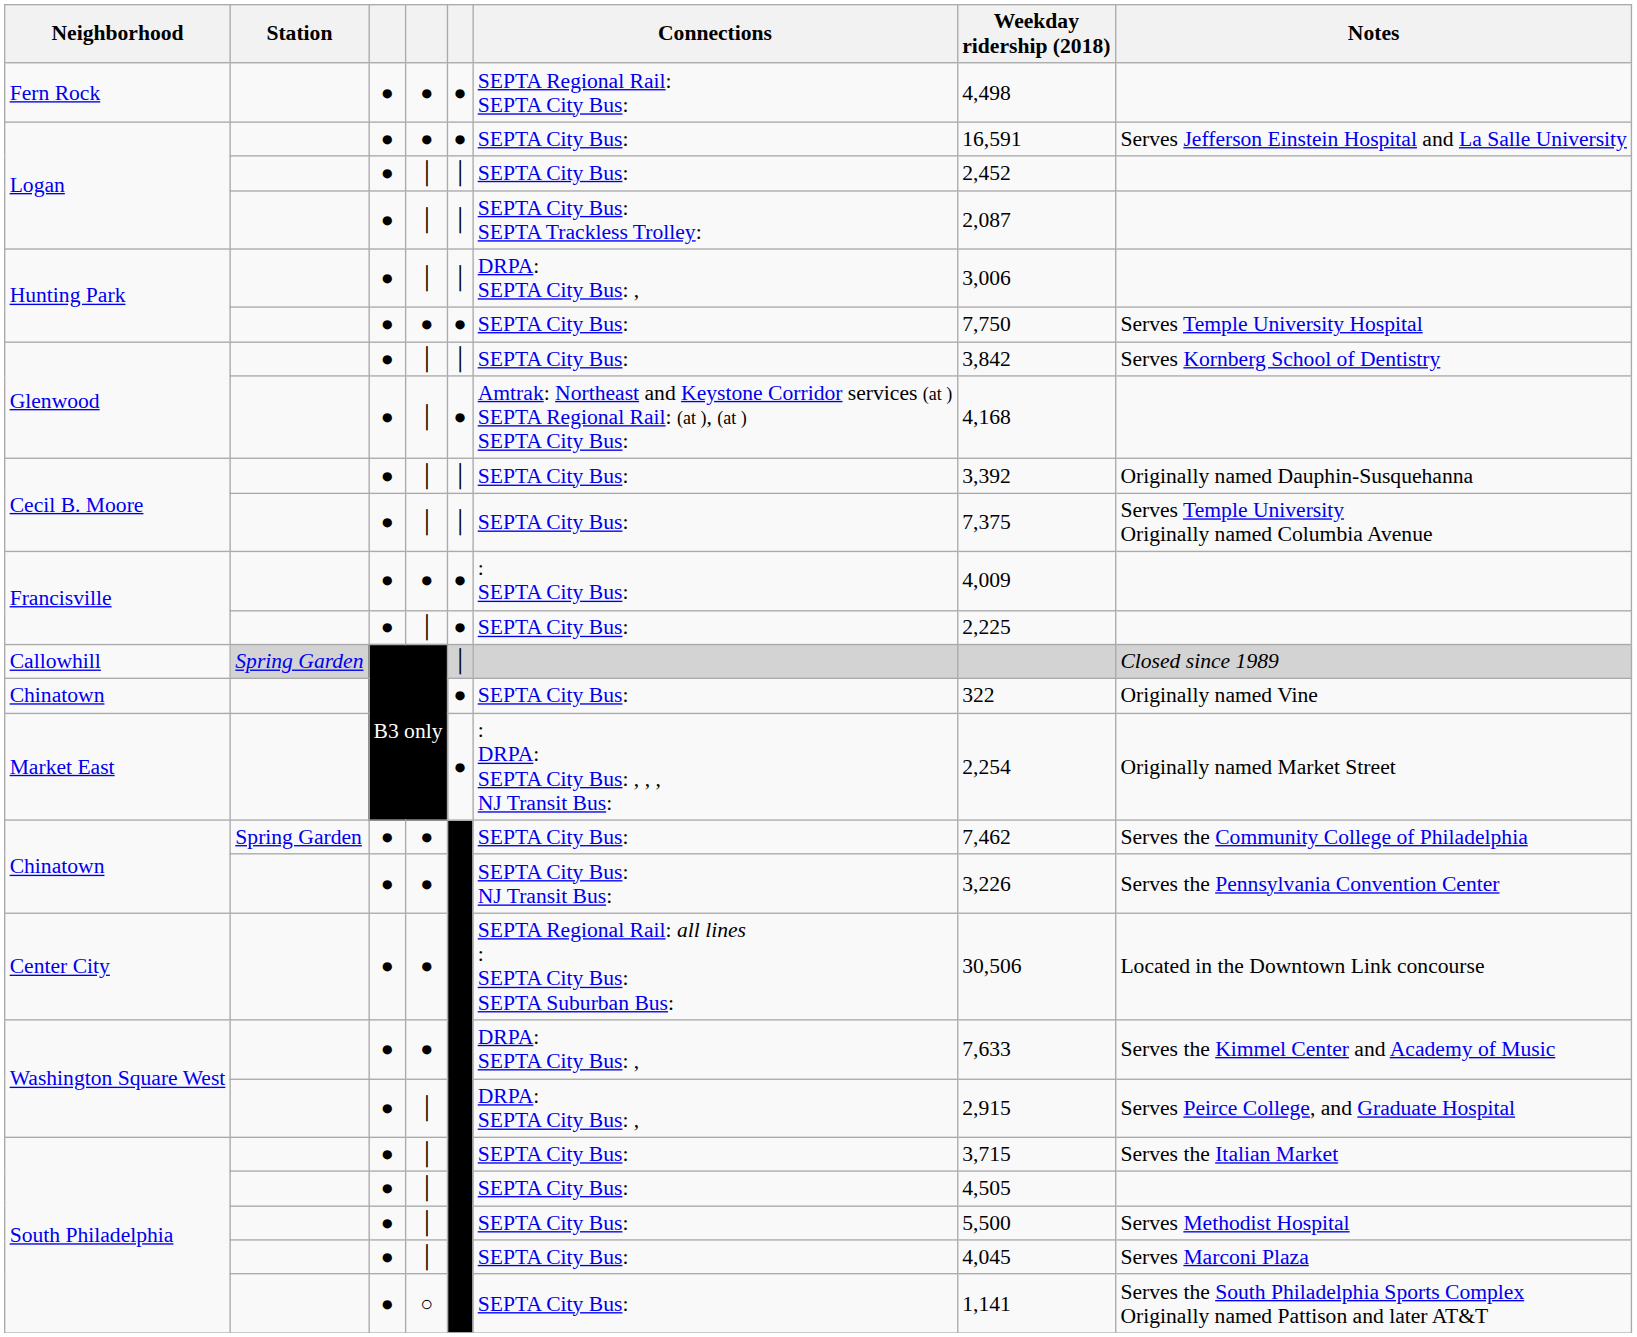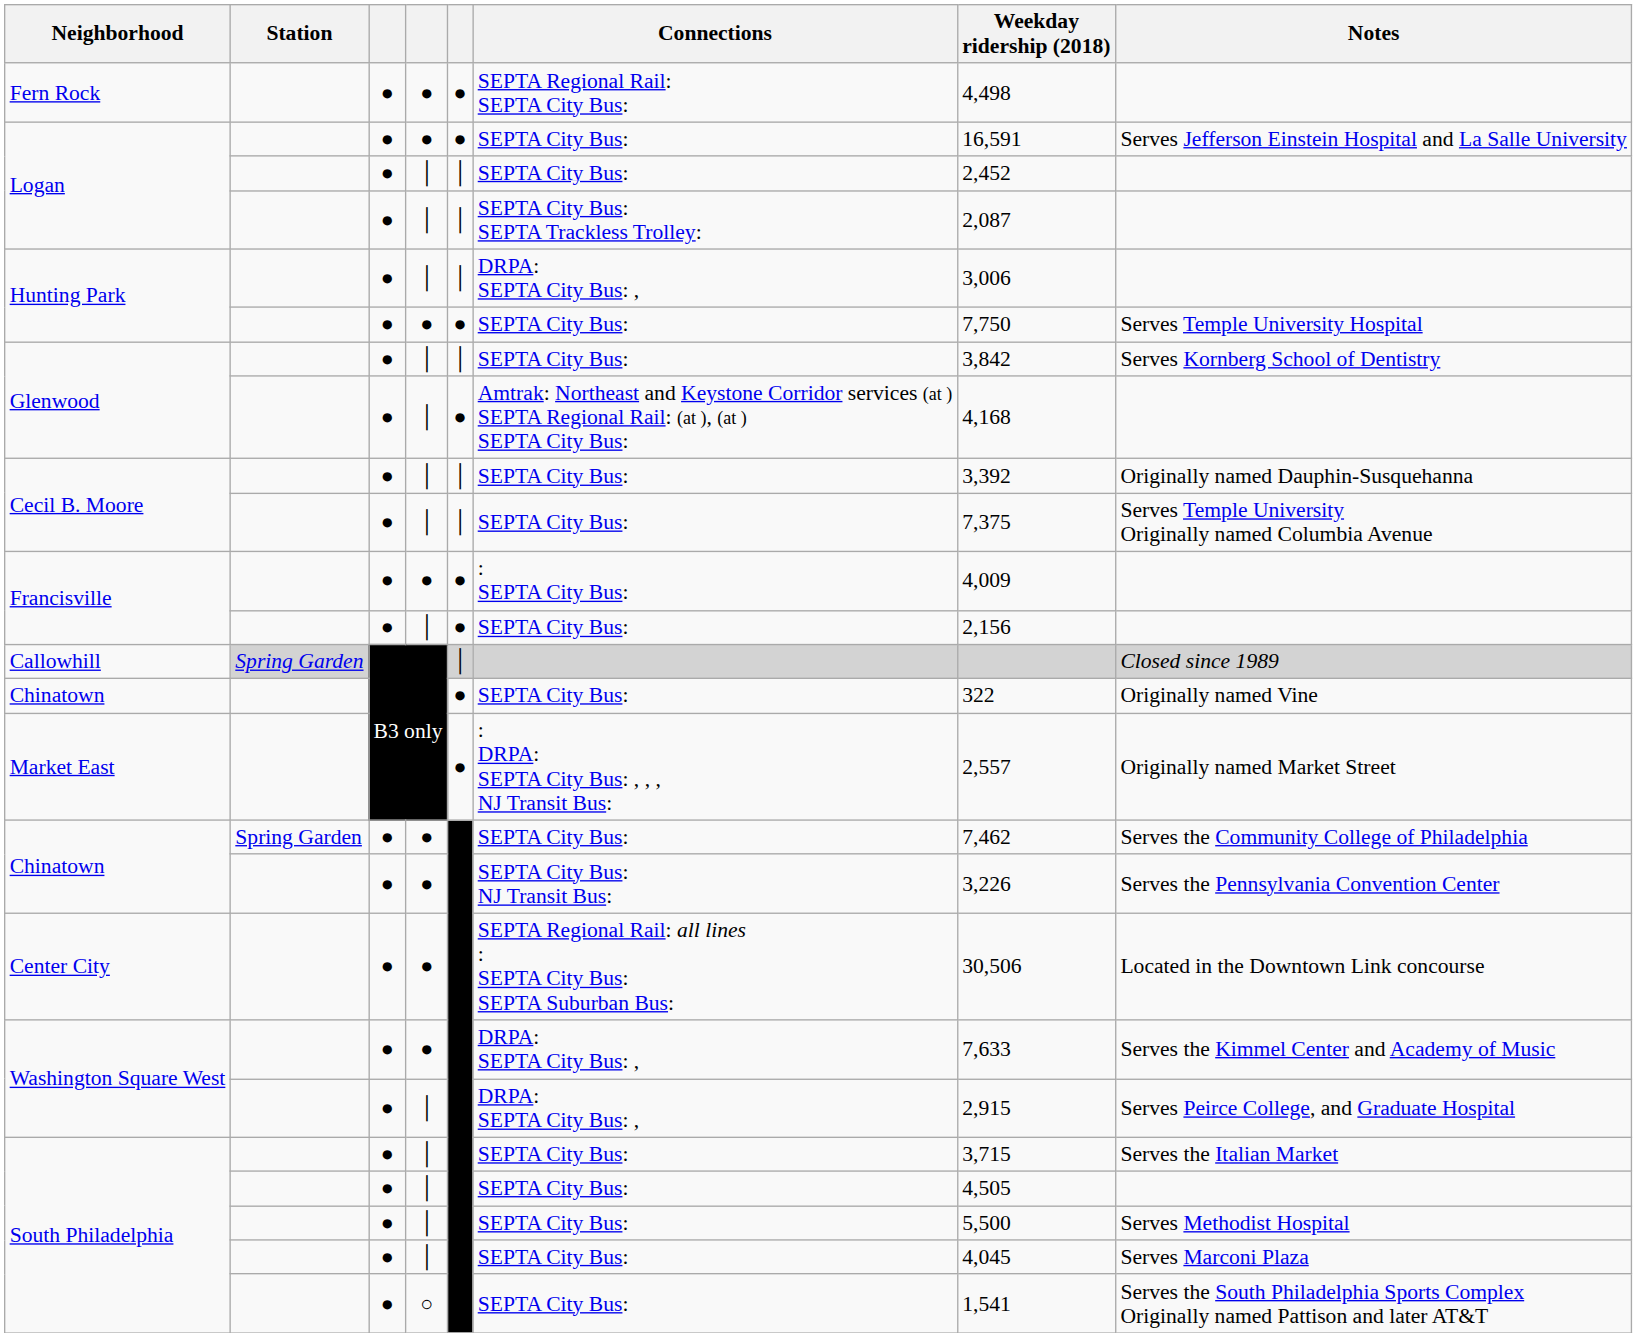 <table class="wikitable sortable" style="text-align:left;">
 <tr>
 <th>Neighborhood</th>
 <th>Station</th>
 <th></th>
 <th></th>
 <th></th>
 <th>Connections</th>
 <th>Weekday<br>ridership (2018)</th>
 <th class=unsortable>Notes</th>
 </tr>
 <tr>
 <td><a href='#'>Fern Rock</a></td>
 <td> </td>
 <td align="center">●</td>
 <td align="center">●</td>
 <td align="center">●</td>
 <td> <a href='#'>SEPTA Regional Rail</a>:   <br> <a href='#'>SEPTA City Bus</a>: </td>
 <td>4,498</td>
 <td></td>
 </tr>
 <tr>
 <td rowspan=3><a href='#'>Logan</a></td>
 <td> </td>
 <td align="center">●</td>
 <td align="center">●</td>
 <td align="center">●</td>
 <td> <a href='#'>SEPTA City Bus</a>: </td>
 <td>16,591</td>
 <td>Serves <a href='#'>Jefferson Einstein Hospital</a> and <a href='#'>La Salle University</a></td>
 </tr>
 <tr>
 <td></td>
 <td align="center">●</td>
 <td align="center">│</td>
 <td align="center">│</td>
 <td> <a href='#'>SEPTA City Bus</a>: </td>
 <td>2,452</td>
 <td></td>
 </tr>
 <tr>
 <td></td>
 <td align="center">●</td>
 <td align="center">│</td>
 <td align="center">│</td>
 <td> <a href='#'>SEPTA City Bus</a>: <br> <a href='#'>SEPTA Trackless Trolley</a>: </td>
 <td>2,087</td>
 <td></td>
 </tr>
 <tr>
 <td rowspan=2><a href='#'>Hunting Park</a></td>
 <td></td>
 <td align="center">●</td>
 <td align="center">│</td>
 <td align="center">│</td>
 <td> <a href='#'>DRPA</a>:  <br> <a href='#'>SEPTA City Bus</a>:  , </td>
 <td>3,006</td>
 <td></td>
 </tr>
 <tr>
 <td></td>
 <td align="center">●</td>
 <td align="center">●</td>
 <td align="center">●</td>
 <td> <a href='#'>SEPTA City Bus</a>: </td>
 <td>7,750</td>
 <td>Serves <a href='#'>Temple University Hospital</a></td>
 </tr>
 <tr>
 <td rowspan=2><a href='#'>Glenwood</a></td>
 <td> </td>
 <td align="center">●</td>
 <td align="center">│</td>
 <td align=center>│</td>
 <td> <a href='#'>SEPTA City Bus</a>: </td>
 <td>3,842</td>
 <td>Serves <a href='#'>Kornberg School of Dentistry</a></td>
 </tr>
 <tr>
 <td> </td>
 <td align="center">●</td>
 <td align="center">│</td>
 <td align="center">●</td>
 <td> <a href='#'>Amtrak</a>: <a href='#'>Northeast</a> and <a href='#'>Keystone Corridor</a> services <small>(at )</small><br> <a href='#'>SEPTA Regional Rail</a>:   <small>(at )</small>,   <small>(at )</small><br> <a href='#'>SEPTA City Bus</a>: </td>
 <td>4,168</td>
 <td></td>
 </tr>
 <tr>
 <td rowspan=2><a href='#'>Cecil B. Moore</a></td>
 <td> </td>
 <td align="center">●</td>
 <td align="center">│</td>
 <td align="center">│</td>
 <td> <a href='#'>SEPTA City Bus</a>: </td>
 <td>3,392</td>
 <td>Originally named Dauphin-Susquehanna</td>
 </tr>
 <tr>
 <td> </td>
 <td align="center">●</td>
 <td align="center">│</td>
 <td align="center">│</td>
 <td> <a href='#'>SEPTA City Bus</a>: </td>
 <td>7,375</td>
 <td>Serves <a href='#'>Temple University</a><br>Originally named Columbia Avenue</td>
 </tr>
 <tr>
 <td rowspan=2><a href='#'>Francisville</a></td>
 <td> </td>
 <td align="center">●</td>
 <td align="center">●</td>
 <td align="center">●</td>
 <td>: <br> <a href='#'>SEPTA City Bus</a>: </td>
 <td>4,009</td>
 <td></td>
 </tr>
 <tr>
 <td></td>
 <td align="center">●</td>
 <td align="center">│</td>
 <td align="center">●</td>
 <td> <a href='#'>SEPTA City Bus</a>: </td>
-<td>2,225</td>
+<td>2,156</td>
 <td></td>
 </tr>
 <tr style="background:lightsilver">
 <td><a href='#'>Callowhill</a></td>
 <td bgcolor="lightgray"><em><a href='#'>Spring Garden</a></em></td>
 <td rowspan="3" colspan="2" style="background: black; color: white;" align=center>B3 only</td>
 <td bgcolor="lightgray" align="center">│</td>
 <td bgcolor="lightgray"></td>
 <td bgcolor="lightgray"></td>
 <td bgcolor="lightgray"><em>Closed since 1989</em></td>
 </tr>
 <tr>
 <td><a href='#'>Chinatown</a></td>
 <td></td>
 <td align="center">●</td>
 <td> <a href='#'>SEPTA City Bus</a>: </td>
 <td>322</td>
 <td>Originally named Vine</td>
 </tr>
 <tr>
 <td><a href='#'>Market East</a></td>
 <td> </td>
 <td align="center">●</td>
 <td>: <br> <a href='#'>DRPA</a>: <br> <a href='#'>SEPTA City Bus</a>:  ,  ,  , <br> <a href='#'>NJ Transit Bus</a>: </td>
-<td>2,254</td>
+<td>2,557</td>
 <td>Originally named Market Street</td>
 </tr>
 <tr>
 <td rowspan=2><a href='#'>Chinatown</a></td>
 <td><a href='#'>Spring Garden</a> </td>
 <td align="center">●</td>
 <td align="center">●</td>
 <td bgcolor="black" rowspan="10"></td>
 <td> <a href='#'>SEPTA City Bus</a>: </td>
 <td>7,462</td>
 <td>Serves the <a href='#'>Community College of Philadelphia</a></td>
 </tr>
 <tr>
 <td></td>
 <td align="center">●</td>
 <td align="center">●</td>
 <td> <a href='#'>SEPTA City Bus</a>: <br> <a href='#'>NJ Transit Bus</a>: </td>
 <td>3,226</td>
 <td>Serves the <a href='#'>Pennsylvania Convention Center</a></td>
 </tr>
 <tr>
 <td><a href='#'>Center City</a></td>
 <td></td>
 <td align="center">●</td>
 <td align="center">●</td>
 <td> <a href='#'>SEPTA Regional Rail</a>: <em>all lines</em> <br>:  <br> <a href='#'>SEPTA City Bus</a>: <br> <a href='#'>SEPTA Suburban Bus</a>: </td>
 <td>30,506</td>
 <td>Located in the Downtown Link concourse</td>
 </tr>
 <tr>
 <td rowspan=2><a href='#'>Washington Square West</a></td>
 <td> </td>
 <td align="center">●</td>
 <td align="center">●</td>
 <td> <a href='#'>DRPA</a>:  <br> <a href='#'>SEPTA City Bus</a>:  , </td>
 <td>7,633</td>
 <td>Serves the <a href='#'>Kimmel Center</a> and <a href='#'>Academy of Music</a></td>
 </tr>
 <tr>
 <td></td>
 <td align="center">●</td>
 <td align="center">│</td>
 <td> <a href='#'>DRPA</a>:  <br> <a href='#'>SEPTA City Bus</a>:  , </td>
 <td>2,915</td>
 <td>Serves <a href='#'>Peirce College</a>, and <a href='#'>Graduate Hospital</a></td>
 </tr>
 <tr>
 <td rowspan=5><a href='#'>South Philadelphia</a></td>
 <td></td>
 <td align="center">●</td>
 <td align="center">│</td>
 <td> <a href='#'>SEPTA City Bus</a>: </td>
 <td>3,715</td>
 <td>Serves the <a href='#'>Italian Market</a></td>
 </tr>
 <tr>
 <td></td>
 <td align="center">●</td>
 <td align="center">│</td>
 <td> <a href='#'>SEPTA City Bus</a>: </td>
 <td>4,505</td>
 <td></td>
 </tr>
 <tr>
 <td></td>
 <td align="center">●</td>
 <td align="center">│</td>
 <td> <a href='#'>SEPTA City Bus</a>: </td>
 <td>5,500</td>
 <td>Serves <a href='#'>Methodist Hospital</a></td>
 </tr>
 <tr>
 <td> </td>
 <td align="center">●</td>
 <td align="center">│</td>
 <td> <a href='#'>SEPTA City Bus</a>: </td>
 <td>4,045</td>
 <td>Serves <a href='#'>Marconi Plaza</a></td>
 </tr>
 <tr>
 <td> </td>
 <td align="center">●</td>
 <td align="center">○</td>
 <td> <a href='#'>SEPTA City Bus</a>: </td>
-<td>1,141</td>
+<td>1,541</td>
 <td>Serves the <a href='#'>South Philadelphia Sports Complex</a><br>Originally named Pattison and later AT&T</td>
 </tr>
 </table>
